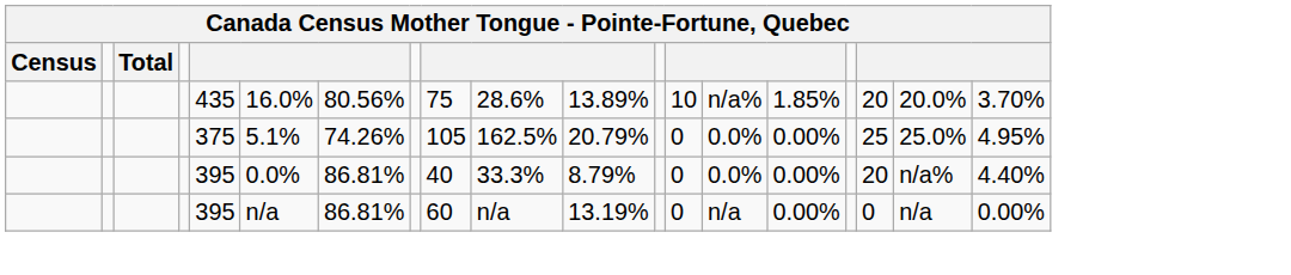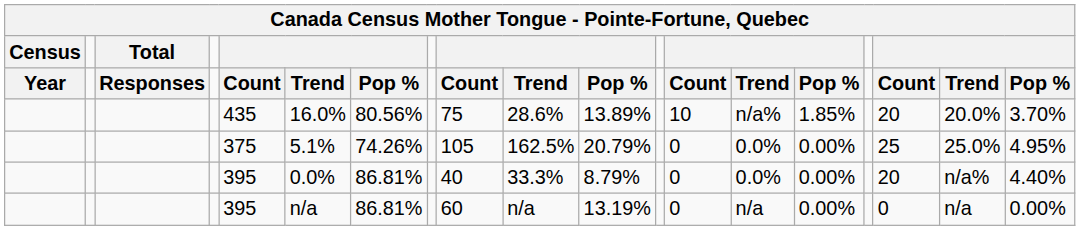 <table class="wikitable">
 <tr>
 <th colspan="19">Canada Census Mother Tongue - Pointe-Fortune, Quebec</th>
 </tr>
 <tr>
 <th>Census</th>
 <td></td>
 <th>Total</th>
 <td colspan="1"></td>
 <th colspan="3"></th>
 <td colspan="1"></td>
 <th colspan="3"></th>
 <td colspan="1"></td>
 <th colspan="3"></th>
 <td colspan="1"></td>
 <th colspan="3"></th>
+</tr>
+<tr>
+<th>Year</th>
+<td></td>
+<th>Responses</th>
+<td></td>
+<th>Count</th>
+<th>Trend</th>
+<th>Pop %</th>
+<td></td>
+<th>Count</th>
+<th>Trend</th>
+<th>Pop %</th>
+<td></td>
+<th>Count</th>
+<th>Trend</th>
+<th>Pop %</th>
+<td></td>
+<th>Count</th>
+<th>Trend</th>
+<th>Pop %</th>
 </tr>
 <tr>
 <td></td>
 <td></td>
 <td></td>
 <td></td>
 <td>435</td>
 <td> 16.0%</td>
 <td>80.56%</td>
 <td></td>
 <td>75</td>
 <td> 28.6%</td>
 <td>13.89%</td>
 <td></td>
 <td>10</td>
 <td> n/a%</td>
 <td>1.85%</td>
 <td></td>
 <td>20</td>
 <td> 20.0%</td>
 <td>3.70%</td>
 </tr>
 <tr>
 <td></td>
 <td></td>
 <td></td>
 <td></td>
 <td>375</td>
 <td> 5.1%</td>
 <td>74.26%</td>
 <td></td>
 <td>105</td>
 <td> 162.5%</td>
 <td>20.79%</td>
 <td></td>
 <td>0</td>
 <td> 0.0%</td>
 <td>0.00%</td>
 <td></td>
 <td>25</td>
 <td> 25.0%</td>
 <td>4.95%</td>
 </tr>
 <tr>
 <td></td>
 <td></td>
 <td></td>
 <td></td>
 <td>395</td>
 <td> 0.0%</td>
 <td>86.81%</td>
 <td></td>
 <td>40</td>
 <td> 33.3%</td>
 <td>8.79%</td>
 <td></td>
 <td>0</td>
 <td> 0.0%</td>
 <td>0.00%</td>
 <td></td>
 <td>20</td>
 <td> n/a%</td>
 <td>4.40%</td>
 </tr>
 <tr>
 <td></td>
 <td></td>
 <td></td>
 <td></td>
 <td>395</td>
 <td>n/a</td>
 <td>86.81%</td>
 <td></td>
 <td>60</td>
 <td>n/a</td>
 <td>13.19%</td>
 <td></td>
 <td>0</td>
 <td>n/a</td>
 <td>0.00%</td>
 <td></td>
 <td>0</td>
 <td>n/a</td>
 <td>0.00%</td>
 </tr>
 </table>
